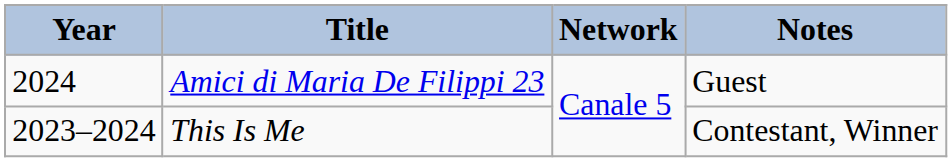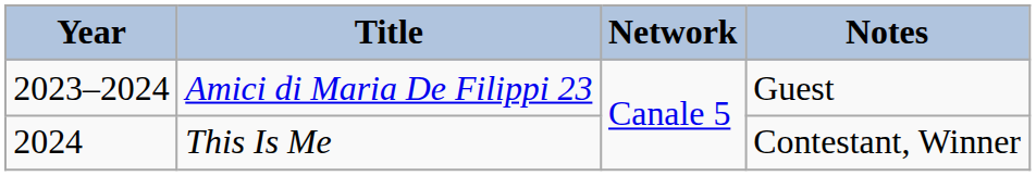 <table class="wikitable">
 <tr>
 <th style="background:#B0C4DE;">Year</th>
 <th style="background:#B0C4DE;">Title</th>
 <th style="background:#B0C4DE;">Network</th>
 <th style="background:#B0C4DE;">Notes</th>
 </tr>
 <tr>
-<td>2024</td>
+<td>2023–2024</td>
 <td><em><a href='#'>Amici di Maria De Filippi 23</a></em></td>
 <td rowspan="2"><a href='#'>Canale 5</a></td>
 <td>Guest</td>
 </tr>
 <tr>
-<td>2023–2024</td>
+<td>2024</td>
 <td><em>This Is Me</em></td>
 <td>Contestant, Winner</td>
 </tr>
 </table>
